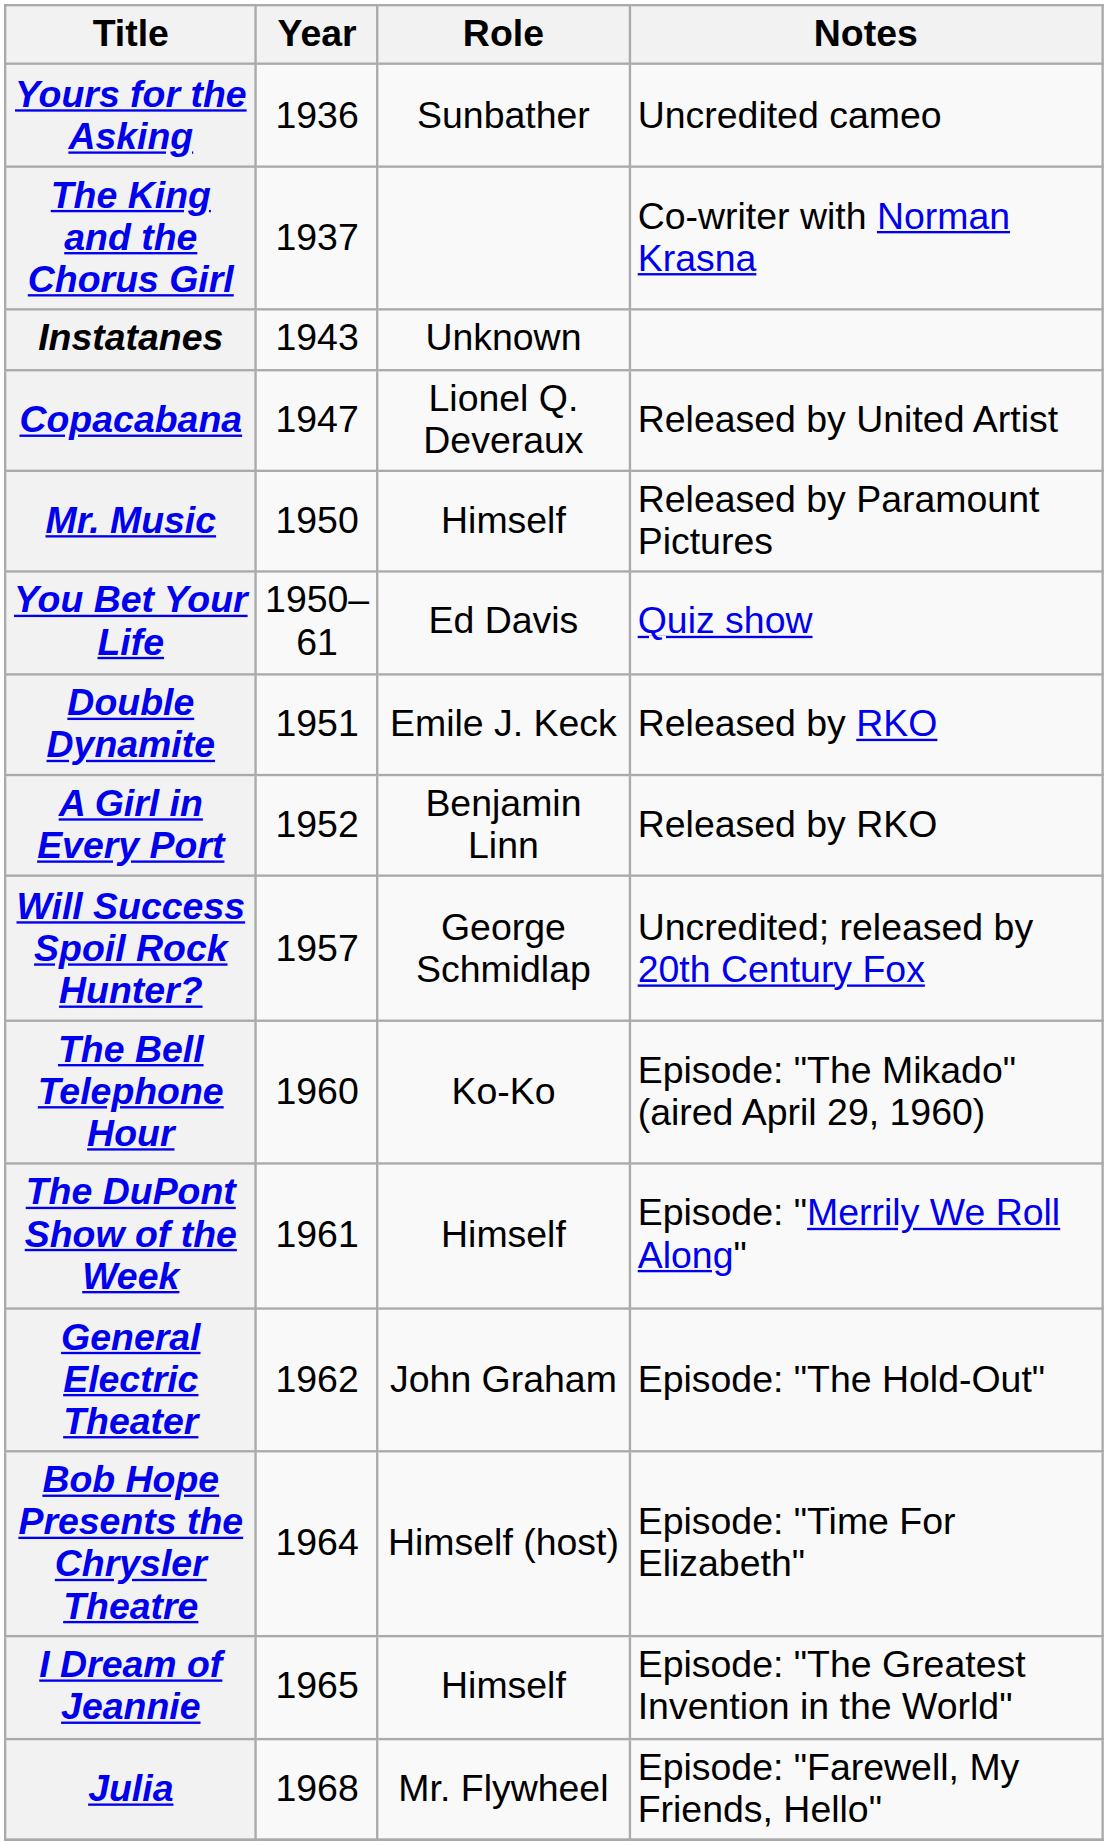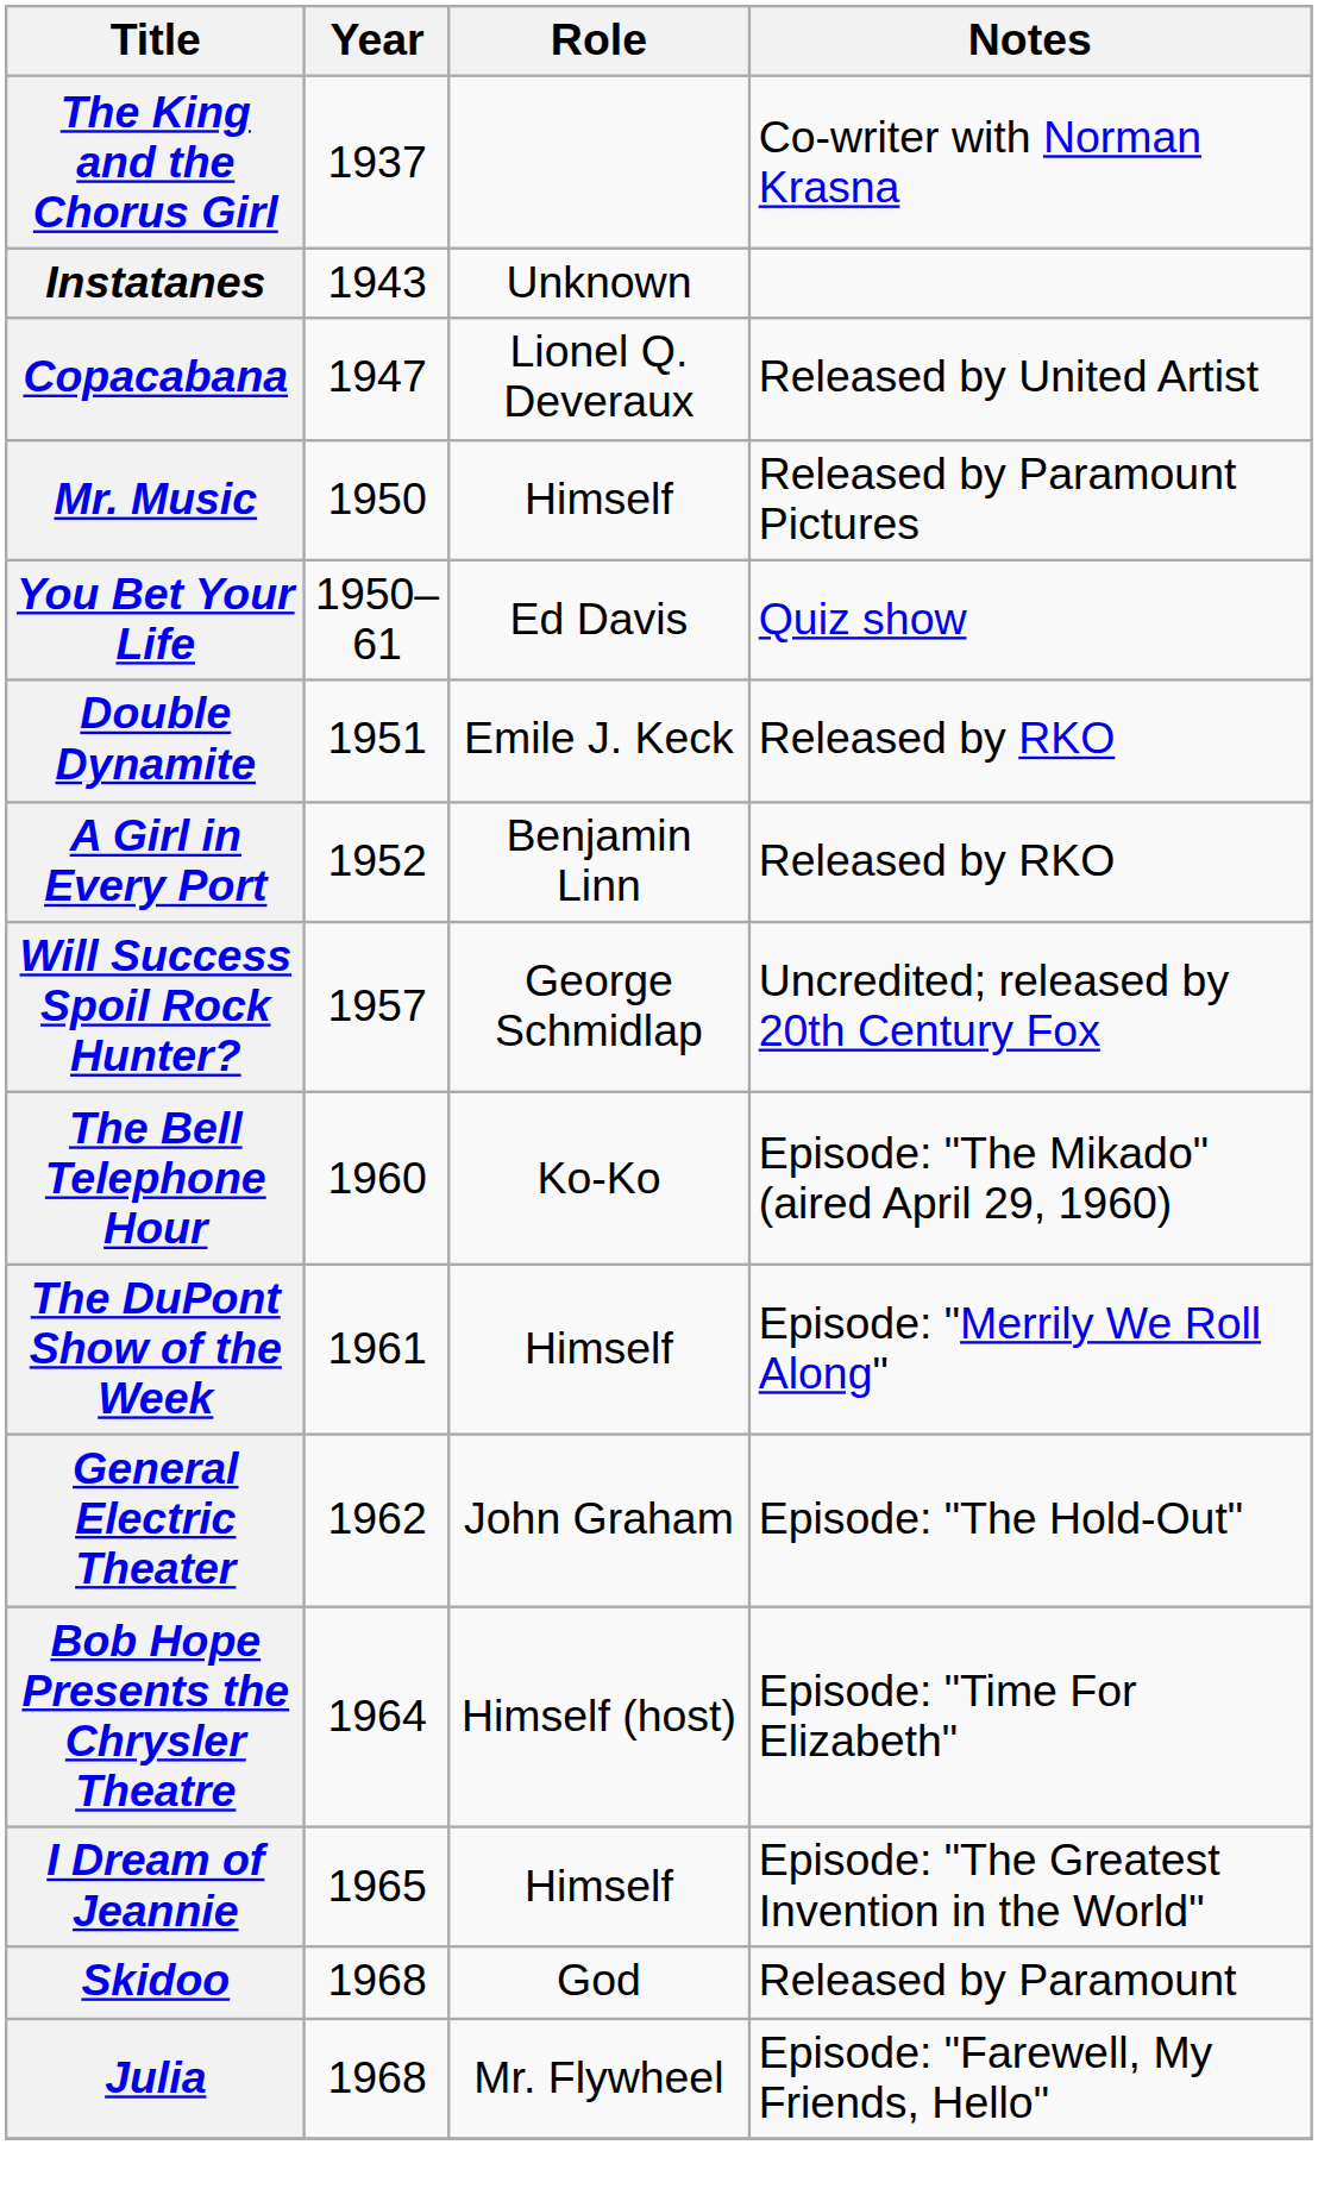 <table class="wikitable plainrowheaders sortable" style="text-align:center;">
 <tr>
 <th scope="col" width="100">Title</th>
 <th scope="col" width="10">Year</th>
 <th scope="col" width="100">Role</th>
 <th scope="col" class="unsortable" width="195">Notes</th>
-</tr>
-<tr>
-<th scope="row"><em><a href='#'>Yours for the Asking</a></em></th>
-<td>1936</td>
-<td>Sunbather</td>
-<td style="text-align:left;">Uncredited cameo</td>
 </tr>
 <tr>
 <th scope="row"><em><a href='#'>The King and the Chorus Girl</a></em></th>
 <td>1937</td>
 <td></td>
 <td style="text-align:left;">Co-writer with <a href='#'>Norman Krasna</a></td>
 </tr>
 <tr>
 <th scope="row"><em>Instatanes</em></th>
 <td>1943</td>
 <td>Unknown</td>
 <td style="text-align:left;"></td>
 </tr>
 <tr>
 <th scope="row"><em><a href='#'>Copacabana</a></em></th>
 <td>1947</td>
 <td>Lionel Q. Deveraux</td>
 <td style="text-align:left;">Released by United Artist</td>
 </tr>
 <tr>
 <th scope="row"><em><a href='#'>Mr. Music</a></em></th>
 <td>1950</td>
 <td>Himself</td>
 <td style="text-align:left;">Released by Paramount Pictures</td>
 </tr>
 <tr>
 <th scope="row"><em><a href='#'>You Bet Your Life</a></em></th>
 <td>1950–61</td>
 <td>Ed Davis</td>
 <td style="text-align:left;"><a href='#'>Quiz show</a></td>
 </tr>
 <tr>
 <th scope="row"><em><a href='#'>Double Dynamite</a></em></th>
 <td>1951</td>
 <td>Emile J. Keck</td>
 <td style="text-align:left;">Released by <a href='#'>RKO</a></td>
 </tr>
 <tr>
 <th scope="row"><em><a href='#'>A Girl in Every Port</a></em></th>
 <td>1952</td>
 <td>Benjamin Linn</td>
 <td style="text-align:left;">Released by RKO</td>
 </tr>
 <tr>
 <th scope="row"><em><a href='#'>Will Success Spoil Rock Hunter?</a></em></th>
 <td>1957</td>
 <td>George Schmidlap</td>
 <td style="text-align:left;">Uncredited; released by <a href='#'>20th Century Fox</a></td>
 </tr>
 <tr>
 <th scope="row"><em><a href='#'>The Bell Telephone Hour</a></em></th>
 <td>1960</td>
 <td>Ko-Ko</td>
 <td style="text-align:left;">Episode: "The Mikado" (aired April 29, 1960)</td>
 </tr>
 <tr>
 <th scope="row"><em><a href='#'>The DuPont Show of the Week</a></em></th>
 <td>1961</td>
 <td>Himself</td>
 <td style="text-align:left;">Episode: "<a href='#'>Merrily We Roll Along</a>"</td>
 </tr>
 <tr>
 <th scope="row"><em><a href='#'>General Electric Theater</a></em></th>
 <td>1962</td>
 <td>John Graham</td>
 <td style="text-align:left;">Episode: "The Hold-Out"</td>
 </tr>
 <tr>
 <th scope="row"><em><a href='#'>Bob Hope Presents the Chrysler Theatre</a></em></th>
 <td>1964</td>
 <td>Himself (host)</td>
 <td style="text-align:left;">Episode: "Time For Elizabeth"</td>
 </tr>
 <tr>
 <th scope="row"><em><a href='#'>I Dream of Jeannie</a></em></th>
 <td>1965</td>
 <td>Himself</td>
 <td style="text-align:left;">Episode: "The Greatest Invention in the World"</td>
 </tr>
 <tr>
+<th scope="row"><em><a href='#'>Skidoo</a></em></th>
+<td>1968</td>
+<td>God</td>
+<td style="text-align:left;">Released by Paramount</td>
+</tr>
+<tr>
 <th scope="row"><em><a href='#'>Julia</a></em></th>
 <td>1968</td>
 <td>Mr. Flywheel</td>
 <td style="text-align:left;">Episode: "Farewell, My Friends, Hello"</td>
 </tr>
 <tr>
 </tr>
 </table>
